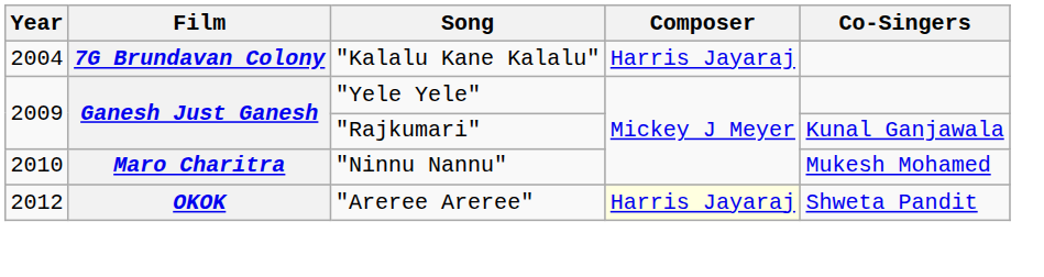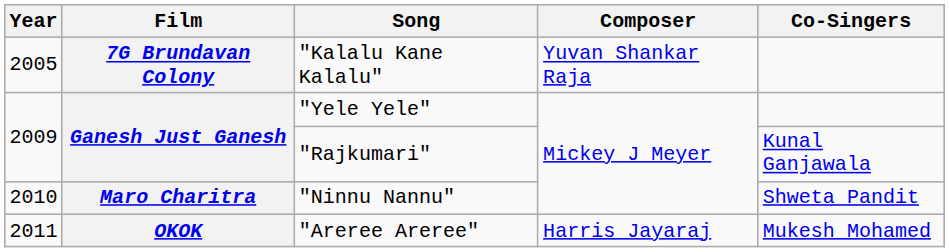 <table class= "wikitable">
 <tr>
 <th>Year</th>
 <th>Film</th>
 <th>Song</th>
 <th>Composer</th>
 <th>Co-Singers</th>
 </tr>
 <tr>
-<td>2004</td>
+<td>2005</td>
 <th><em><a href='#'>7G Brundavan Colony</a></em></th>
 <td>"Kalalu Kane Kalalu"</td>
-<td><a href='#'>Harris Jayaraj</a></td>
+<td><a href='#'>Yuvan Shankar Raja</a></td>
 <td></td>
 </tr>
 <tr>
 <td rowspan="2">2009</td>
 <th rowspan="2"><em><a href='#'>Ganesh Just Ganesh</a></em></th>
 <td>"Yele Yele"</td>
 <td rowspan="3"><a href='#'>Mickey J Meyer</a></td>
 <td></td>
 </tr>
 <tr>
 <td>"Rajkumari"</td>
 <td><a href='#'>Kunal Ganjawala</a></td>
 </tr>
 <tr>
 <td>2010</td>
 <th><a href='#'><em>Maro Charitra</em></a></th>
 <td>"Ninnu Nannu"</td>
+<td><a href='#'>Shweta Pandit</a></td>
+</tr>
+<tr>
+<td>2011</td>
+<th><em><a href='#'>OKOK</a></em></th>
+<td>"Areree Areree"</td>
+<td><a href='#'>Harris Jayaraj</a></td>
 <td><a href='#'>Mukesh Mohamed</a></td>
 </tr>
-<tr>
-<td>2012</td>
-<th><em><a href='#'>OKOK</a></em></th>
-<td>"Areree Areree"</td>
-<td style="background: lightyellow;"><a href='#'>Harris Jayaraj</a></td>
-<td><a href='#'>Shweta Pandit</a></td>
-</tr>
 </table>
